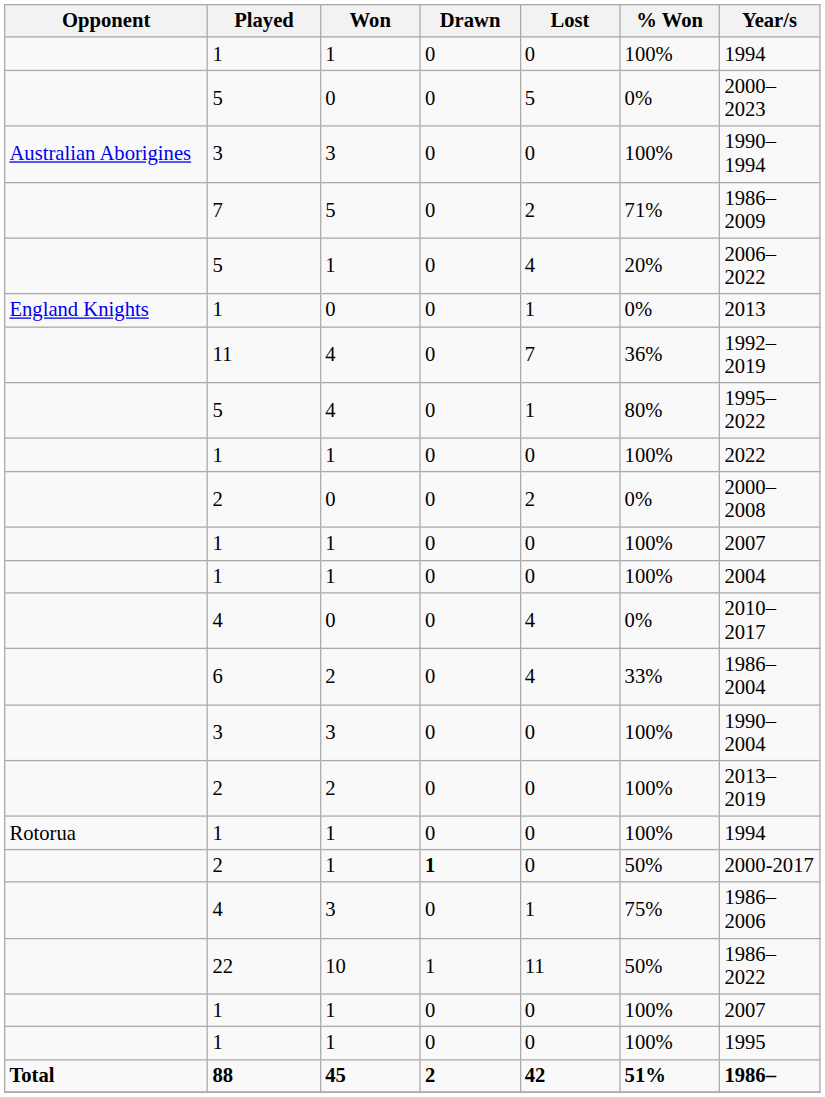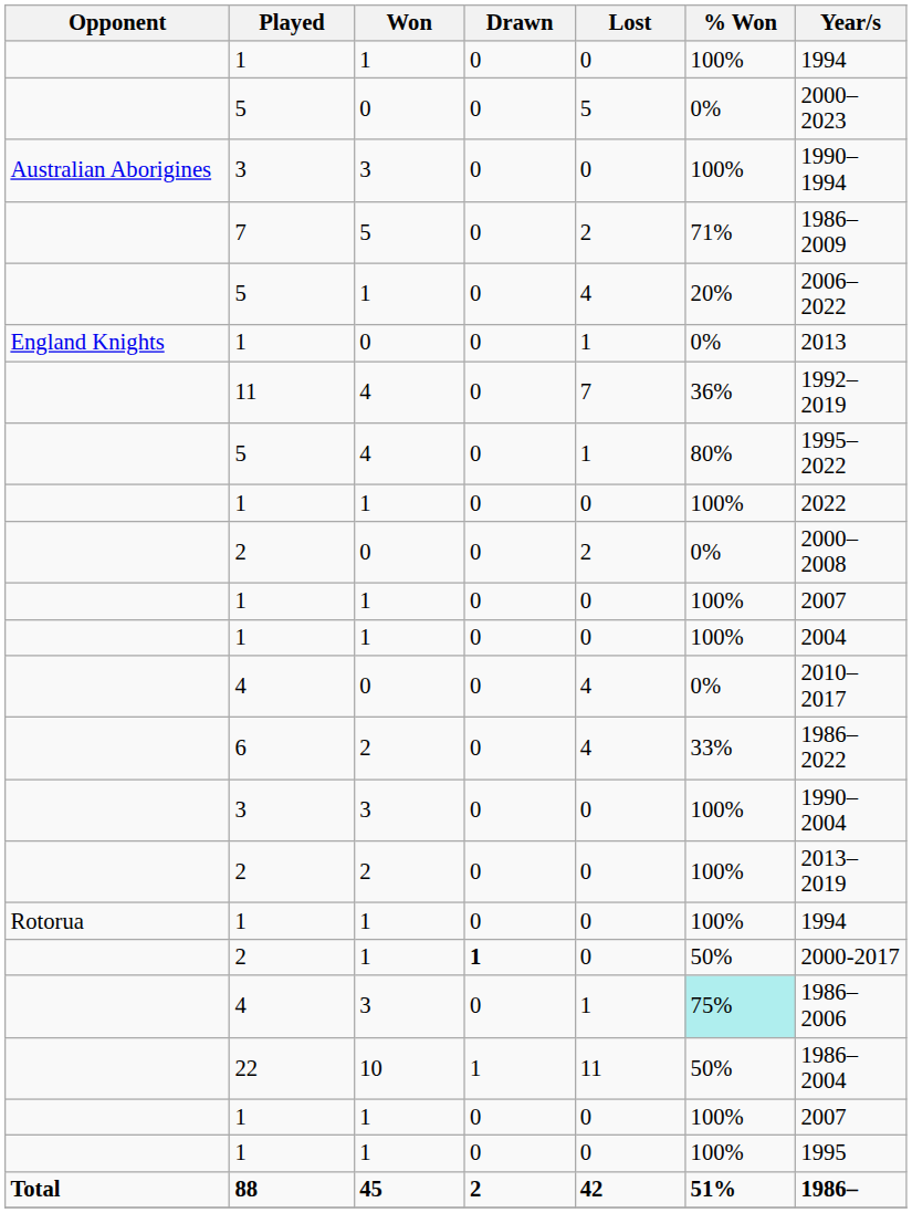 <table class="wikitable sortable" style="text-align:left">
 <tr>
 <th width="150">Opponent</th>
 <th width="80">Played</th>
 <th width="70">Won</th>
 <th width="70">Drawn</th>
 <th width="70">Lost</th>
 <th width="70">% Won</th>
 <th width="70">Year/s</th>
 </tr>
 <tr>
 <td></td>
 <td>1</td>
 <td>1</td>
 <td>0</td>
 <td>0</td>
 <td>100%</td>
 <td>1994</td>
 </tr>
 <tr class="sortbottom">
 <td></td>
 <td>5</td>
 <td>0</td>
 <td>0</td>
 <td>5</td>
 <td>0%</td>
 <td>2000–2023</td>
 </tr>
 <tr class="sortbottom">
 <td> <a href='#'>Australian Aborigines</a></td>
 <td>3</td>
 <td>3</td>
 <td>0</td>
 <td>0</td>
 <td>100%</td>
 <td>1990–1994</td>
 </tr>
 <tr class="sortbottom">
 <td></td>
 <td>7</td>
 <td>5</td>
 <td>0</td>
 <td>2</td>
 <td>71%</td>
 <td>1986–2009</td>
 </tr>
 <tr class="sortbottom">
 <td></td>
 <td>5</td>
 <td>1</td>
 <td>0</td>
 <td>4</td>
 <td>20%</td>
 <td>2006–2022</td>
 </tr>
 <tr class="sortbottom">
 <td> <a href='#'>England Knights</a></td>
 <td>1</td>
 <td>0</td>
 <td>0</td>
 <td>1</td>
 <td>0%</td>
 <td>2013</td>
 </tr>
 <tr class="sortbottom">
 <td></td>
 <td>11</td>
 <td>4</td>
 <td>0</td>
 <td>7</td>
 <td>36%</td>
 <td>1992–2019</td>
 </tr>
 <tr class="sortbottom">
 <td></td>
 <td>5</td>
 <td>4</td>
 <td>0</td>
 <td>1</td>
 <td>80%</td>
 <td>1995–2022</td>
 </tr>
 <tr class="sortbottom">
 <td></td>
 <td>1</td>
 <td>1</td>
 <td>0</td>
 <td>0</td>
 <td>100%</td>
 <td>2022</td>
 </tr>
 <tr class="sortbottom">
 <td></td>
 <td>2</td>
 <td>0</td>
 <td>0</td>
 <td>2</td>
 <td>0%</td>
 <td>2000–2008</td>
 </tr>
 <tr class="sortbottom">
 <td></td>
 <td>1</td>
 <td>1</td>
 <td>0</td>
 <td>0</td>
 <td>100%</td>
 <td>2007</td>
 </tr>
 <tr class="sortbottom">
 <td></td>
 <td>1</td>
 <td>1</td>
 <td>0</td>
 <td>0</td>
 <td>100%</td>
 <td>2004</td>
 </tr>
 <tr class="sortbottom">
 <td></td>
 <td>4</td>
 <td>0</td>
 <td>0</td>
 <td>4</td>
 <td>0%</td>
 <td>2010–2017</td>
 </tr>
 <tr class="sortbottom">
 <td></td>
 <td>6</td>
 <td>2</td>
 <td>0</td>
 <td>4</td>
 <td>33%</td>
-<td>1986–2004</td>
+<td>1986–2022</td>
 </tr>
 <tr class="sortbottom">
 <td></td>
 <td>3</td>
 <td>3</td>
 <td>0</td>
 <td>0</td>
 <td>100%</td>
 <td>1990–2004</td>
 </tr>
 <tr class="sortbottom">
 <td></td>
 <td>2</td>
 <td>2</td>
 <td>0</td>
 <td>0</td>
 <td>100%</td>
 <td>2013–2019</td>
 </tr>
 <tr class="sortbottom">
 <td> Rotorua</td>
 <td>1</td>
 <td>1</td>
 <td>0</td>
 <td>0</td>
 <td>100%</td>
 <td>1994</td>
 </tr>
 <tr class="sortbottom">
 <td></td>
 <td>2</td>
 <td>1</td>
 <td><strong>1</strong></td>
 <td>0</td>
 <td>50%</td>
 <td>2000-2017</td>
 </tr>
 <tr class="sortbottom">
 <td></td>
 <td>4</td>
 <td>3</td>
 <td>0</td>
 <td>1</td>
-<td>75%</td>
+<td style="background: paleturquoise;">75%</td>
 <td>1986–2006</td>
 </tr>
 <tr class="sortbottom">
 <td></td>
 <td>22</td>
 <td>10</td>
 <td>1</td>
 <td>11</td>
 <td>50%</td>
-<td>1986–2022</td>
+<td>1986–2004</td>
 </tr>
 <tr class="sortbottom">
 <td></td>
 <td>1</td>
 <td>1</td>
 <td>0</td>
 <td>0</td>
 <td>100%</td>
 <td>2007</td>
 </tr>
 <tr class="sortbottom">
 <td></td>
 <td>1</td>
 <td>1</td>
 <td>0</td>
 <td>0</td>
 <td>100%</td>
 <td>1995</td>
 </tr>
 <tr>
 <td><strong>Total</strong></td>
 <td><strong>88</strong></td>
 <td><strong>45</strong></td>
 <td><strong>2</strong></td>
 <td><strong>42</strong></td>
 <td><strong>51%</strong></td>
 <td><strong>1986–</strong></td>
 </tr>
 <tr class="sortbottom">
 </tr>
 </table>
